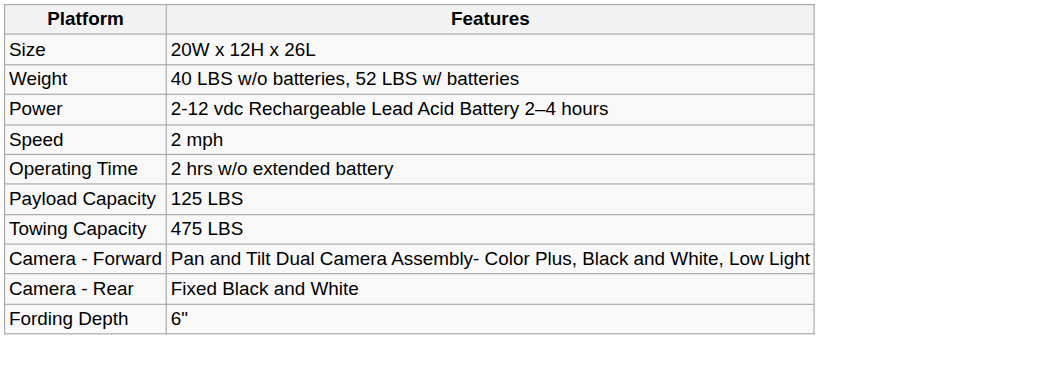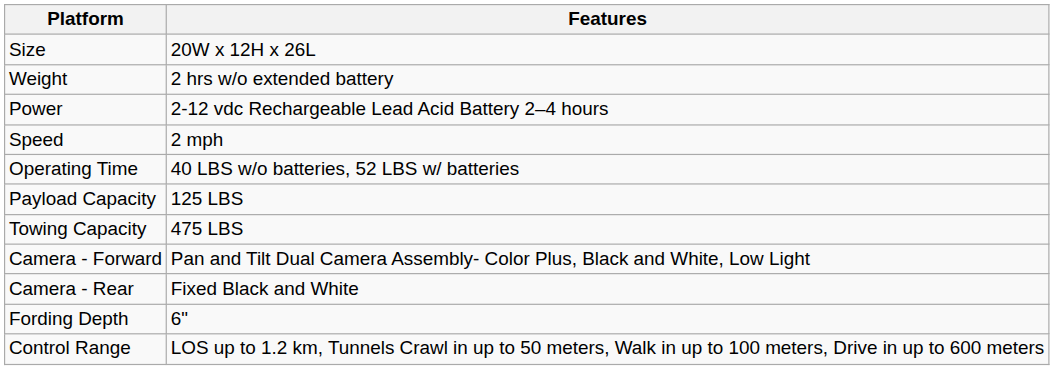 <table class="wikitable">
 <tr>
 <th>Platform</th>
 <th>Features</th>
 </tr>
 <tr>
 <td>Size</td>
 <td>20W x 12H x 26L</td>
 </tr>
 <tr>
 <td>Weight</td>
-<td>40 LBS w/o batteries, 52 LBS w/ batteries</td>
+<td>2 hrs w/o extended battery</td>
 </tr>
 <tr>
 <td>Power</td>
 <td>2-12 vdc Rechargeable Lead Acid Battery 2–4 hours</td>
 </tr>
 <tr>
 <td>Speed</td>
 <td>2 mph</td>
 </tr>
 <tr>
 <td>Operating Time</td>
-<td>2 hrs w/o extended battery</td>
+<td>40 LBS w/o batteries, 52 LBS w/ batteries</td>
 </tr>
 <tr>
 <td>Payload Capacity</td>
 <td>125 LBS</td>
 </tr>
 <tr>
 <td>Towing Capacity</td>
 <td>475 LBS</td>
 </tr>
 <tr>
 <td>Camera - Forward</td>
 <td>Pan and Tilt Dual Camera Assembly- Color Plus, Black and White, Low Light</td>
 </tr>
 <tr>
 <td>Camera - Rear</td>
 <td>Fixed Black and White</td>
 </tr>
 <tr>
 <td>Fording Depth</td>
 <td>6"</td>
 </tr>
+<tr>
+<td>Control Range</td>
+<td>LOS up to 1.2 km, Tunnels Crawl in up to 50 meters, Walk in up to 100 meters, Drive in up to 600 meters</td>
+</tr>
 </table>
